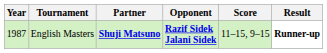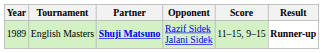 <table class="sortable wikitable" style="font-size: 90%;">
 <tr>
 <th>Year</th>
 <th>Tournament</th>
 <th>Partner</th>
 <th>Opponent</th>
 <th>Score</th>
 <th>Result</th>
 </tr>
 <tr style="background:#D4F1C5">
-<td align="center">1987</td>
+<td align="center">1989</td>
 <td>English Masters</td>
 <td><strong><a href='#'>Shuji Matsuno</a></strong></td>
-<td><strong> <a href='#'>Razif Sidek</a> <br> <a href='#'>Jalani Sidek</a></strong></td>
+<td> <a href='#'>Razif Sidek</a> <br> <a href='#'>Jalani Sidek</a></td>
 <td>11–15, 9–15</td>
 <td style="text-align:left; background:white"> <strong>Runner-up</strong></td>
 </tr>
 </table>
